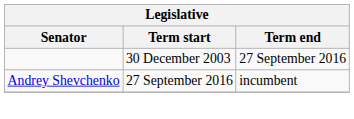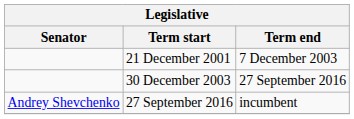 <table class="wikitable sortable">
 <tr>
 <th colspan=3>Legislative</th>
 </tr>
 <tr>
 <th>Senator</th>
 <th>Term start</th>
 <th>Term end</th>
+</tr>
+<tr>
+<td></td>
+<td>21 December 2001</td>
+<td>7 December 2003</td>
 </tr>
 <tr>
 <td></td>
 <td>30 December 2003</td>
 <td>27 September 2016</td>
 </tr>
 <tr>
 <td><a href='#'>Andrey Shevchenko</a></td>
 <td>27 September 2016</td>
 <td>incumbent</td>
 </tr>
 <tr>
 </tr>
 </table>
